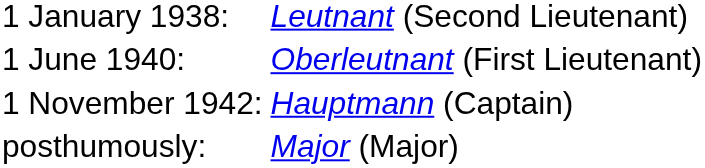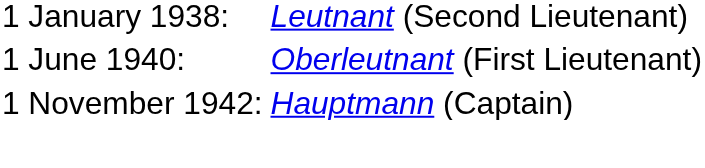 <table style="background: transparent;">
 <tr>
 <td>1 January 1938:</td>
 <td><em><a href='#'>Leutnant</a></em> (Second Lieutenant)</td>
 </tr>
 <tr>
 <td>1 June 1940:</td>
 <td><em><a href='#'>Oberleutnant</a></em> (First Lieutenant)</td>
 </tr>
 <tr>
 <td>1 November 1942:</td>
 <td><em><a href='#'>Hauptmann</a></em> (Captain)</td>
 </tr>
-<tr>
-<td>posthumously:</td>
-<td><em><a href='#'>Major</a></em> (Major)</td>
-</tr>
 </table>
